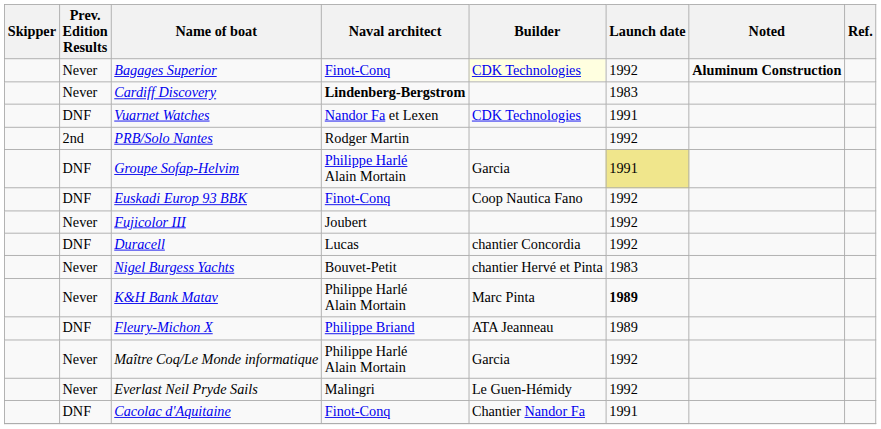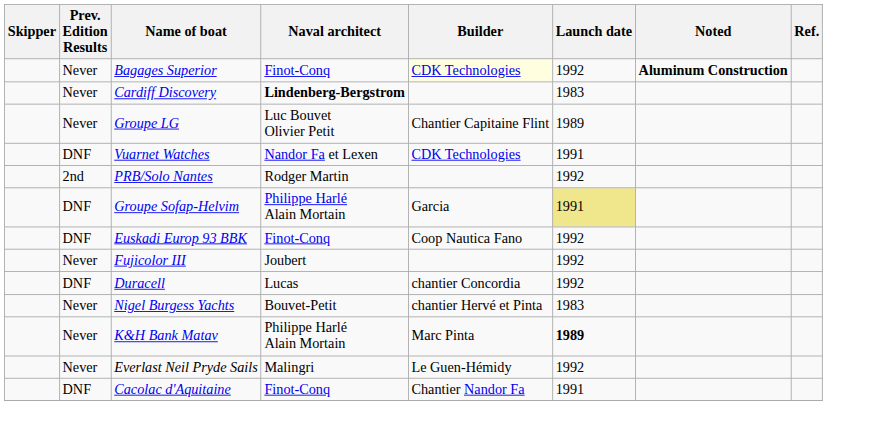 <table class="sortable wikitable">
 <tr>
 <th>Skipper</th>
 <th>Prev.<br>Edition<br>Results</th>
 <th>Name of boat</th>
 <th>Naval architect</th>
 <th>Builder</th>
 <th>Launch date</th>
 <th>Noted</th>
 <th>Ref.</th>
 </tr>
 <tr>
 <td></td>
 <td>Never</td>
 <td><em><a href='#'>Bagages Superior</a></em></td>
 <td><a href='#'>Finot-Conq</a></td>
 <td style="background: lightyellow;"><a href='#'>CDK Technologies</a></td>
 <td>1992</td>
 <td><strong>Aluminum Construction</strong></td>
 <td></td>
 </tr>
 <tr>
 <td></td>
 <td>Never</td>
 <td><em><a href='#'>Cardiff Discovery</a></em></td>
 <td><strong>Lindenberg-Bergstrom</strong></td>
 <td></td>
 <td>1983</td>
+<td></td>
+<td></td>
+</tr>
+<tr>
+<td></td>
+<td>Never</td>
+<td><em><a href='#'>Groupe LG</a></em></td>
+<td>Luc Bouvet <br> Olivier Petit</td>
+<td>Chantier Capitaine Flint</td>
+<td>1989</td>
 <td></td>
 <td></td>
 </tr>
 <tr>
 <td></td>
 <td>DNF</td>
 <td><em><a href='#'>Vuarnet Watches</a></em></td>
 <td><a href='#'>Nandor Fa</a> et Lexen</td>
 <td><a href='#'>CDK Technologies</a></td>
 <td>1991</td>
 <td></td>
 <td></td>
 </tr>
 <tr>
 <td></td>
 <td>2nd</td>
 <td><em><a href='#'>PRB/Solo Nantes</a></em></td>
 <td>Rodger Martin</td>
 <td></td>
 <td>1992</td>
 <td></td>
 <td></td>
 </tr>
 <tr>
 <td></td>
 <td>DNF</td>
 <td><em><a href='#'>Groupe Sofap-Helvim</a></em></td>
 <td><a href='#'>Philippe Harlé</a> <br> Alain Mortain</td>
 <td>Garcia</td>
 <td style="background: khaki;">1991</td>
 <td></td>
 <td></td>
 </tr>
 <tr>
 <td></td>
 <td>DNF</td>
 <td><em><a href='#'>Euskadi Europ 93 BBK</a></em></td>
 <td><a href='#'>Finot-Conq</a></td>
 <td>Coop Nautica Fano</td>
 <td>1992</td>
 <td></td>
 <td></td>
 </tr>
 <tr>
 <td></td>
 <td>Never</td>
 <td><em><a href='#'>Fujicolor III</a></em></td>
 <td>Joubert</td>
 <td></td>
 <td>1992</td>
 <td></td>
 <td></td>
 </tr>
 <tr>
 <td></td>
 <td>DNF</td>
 <td><em><a href='#'>Duracell</a></em></td>
 <td>Lucas</td>
 <td>chantier Concordia</td>
 <td>1992</td>
 <td></td>
 <td></td>
 </tr>
 <tr>
 <td></td>
 <td>Never</td>
 <td><em><a href='#'>Nigel Burgess Yachts</a></em></td>
 <td>Bouvet-Petit</td>
 <td>chantier Hervé et Pinta</td>
 <td>1983</td>
 <td></td>
 <td></td>
 </tr>
 <tr>
 <td></td>
 <td>Never</td>
 <td><em><a href='#'>K&H Bank Matav</a></em></td>
 <td>Philippe Harlé <br> Alain Mortain</td>
 <td>Marc Pinta</td>
 <td><strong>1989</strong></td>
 <td></td>
 <td></td>
 </tr>
 <tr>
 <td></td>
-<td>DNF</td>
-<td><em><a href='#'>Fleury-Michon X</a></em></td>
-<td><a href='#'>Philippe Briand</a></td>
-<td>ATA Jeanneau</td>
-<td>1989</td>
-<td></td>
-<td></td>
-</tr>
-<tr>
-<td></td>
-<td>Never</td>
-<td><em>Maître Coq/Le Monde informatique</em></td>
-<td>Philippe Harlé <br> Alain Mortain</td>
-<td>Garcia</td>
-<td>1992</td>
-<td></td>
-<td></td>
-</tr>
-<tr>
-<td></td>
 <td>Never</td>
 <td><em>Everlast Neil Pryde Sails</em></td>
 <td>Malingri</td>
 <td>Le Guen-Hémidy</td>
 <td>1992</td>
 <td></td>
 <td></td>
 </tr>
 <tr>
 <td></td>
 <td>DNF</td>
 <td><em><a href='#'>Cacolac d'Aquitaine</a></em></td>
 <td><a href='#'>Finot-Conq</a></td>
 <td>Chantier <a href='#'>Nandor Fa</a></td>
 <td>1991</td>
 <td></td>
 <td></td>
 </tr>
 <tr>
 </tr>
 </table>
